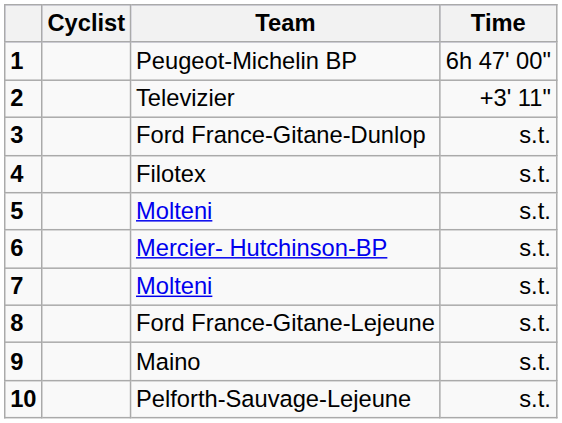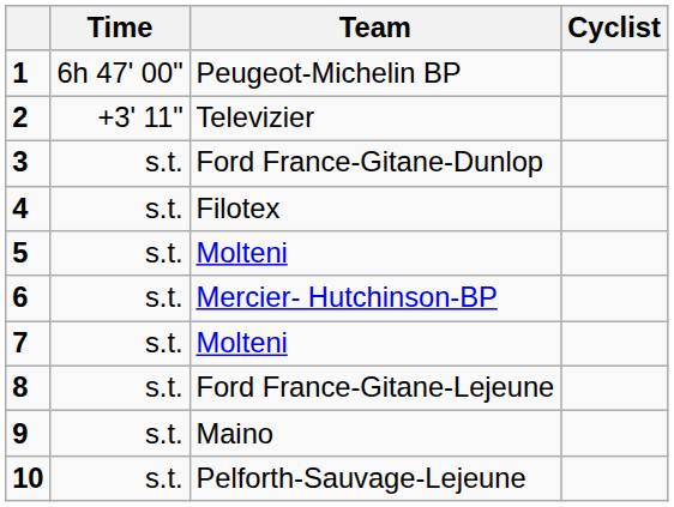 <table class="wikitable">
 <tr style="background:#ccccff;">
 <th></th>
+<th>Time</th>
+<th>Team</th>
 <th>Cyclist</th>
-<th>Team</th>
-<th>Time</th>
 </tr>
 <tr>
 <td><strong>1</strong></td>
+<td align=right>6h 47' 00"</td>
+<td>Peugeot-Michelin BP</td>
 <td></td>
-<td>Peugeot-Michelin BP</td>
-<td align=right>6h 47' 00"</td>
 </tr>
 <tr>
 <td><strong>2</strong></td>
+<td align=right>+3' 11"</td>
+<td>Televizier</td>
 <td></td>
-<td>Televizier</td>
-<td align=right>+3' 11"</td>
 </tr>
 <tr>
 <td><strong>3</strong></td>
+<td align=right>s.t.</td>
+<td>Ford France-Gitane-Dunlop</td>
 <td></td>
-<td>Ford France-Gitane-Dunlop</td>
-<td align=right>s.t.</td>
 </tr>
 <tr>
 <td><strong>4</strong></td>
+<td align=right>s.t.</td>
+<td>Filotex</td>
 <td></td>
-<td>Filotex</td>
-<td align=right>s.t.</td>
 </tr>
 <tr>
 <td><strong>5</strong></td>
+<td align=right>s.t.</td>
+<td><a href='#'>Molteni</a></td>
 <td></td>
-<td><a href='#'>Molteni</a></td>
-<td align=right>s.t.</td>
 </tr>
 <tr>
 <td><strong>6</strong></td>
+<td align=right>s.t.</td>
+<td><a href='#'>Mercier- Hutchinson-BP</a></td>
 <td></td>
-<td><a href='#'>Mercier- Hutchinson-BP</a></td>
-<td align=right>s.t.</td>
 </tr>
 <tr>
 <td><strong>7</strong></td>
+<td align=right>s.t.</td>
+<td><a href='#'>Molteni</a></td>
 <td></td>
-<td><a href='#'>Molteni</a></td>
-<td align=right>s.t.</td>
 </tr>
 <tr>
 <td><strong>8</strong></td>
+<td align=right>s.t.</td>
+<td>Ford France-Gitane-Lejeune</td>
 <td></td>
-<td>Ford France-Gitane-Lejeune</td>
-<td align=right>s.t.</td>
 </tr>
 <tr>
 <td><strong>9</strong></td>
+<td align=right>s.t.</td>
+<td>Maino</td>
 <td></td>
-<td>Maino</td>
-<td align=right>s.t.</td>
 </tr>
 <tr>
 <td><strong>10</strong></td>
+<td align=right>s.t.</td>
+<td>Pelforth-Sauvage-Lejeune</td>
 <td></td>
-<td>Pelforth-Sauvage-Lejeune</td>
-<td align=right>s.t.</td>
 </tr>
 </table>
